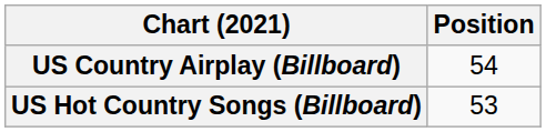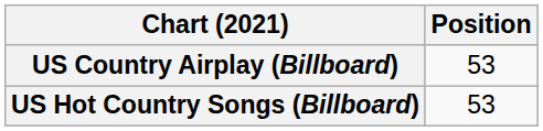 <table class="wikitable sortable plainrowheaders" style="text-align:center">
 <tr>
 <th scope="col">Chart (2021)</th>
 <th scope="col">Position</th>
 </tr>
 <tr>
 <th scope="row">US Country Airplay (<em>Billboard</em>)</th>
-<td>54</td>
+<td>53</td>
 </tr>
 <tr>
 <th scope="row">US Hot Country Songs (<em>Billboard</em>)</th>
 <td>53</td>
 </tr>
 </table>
